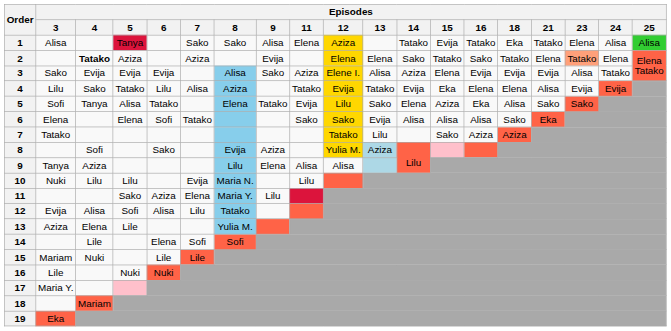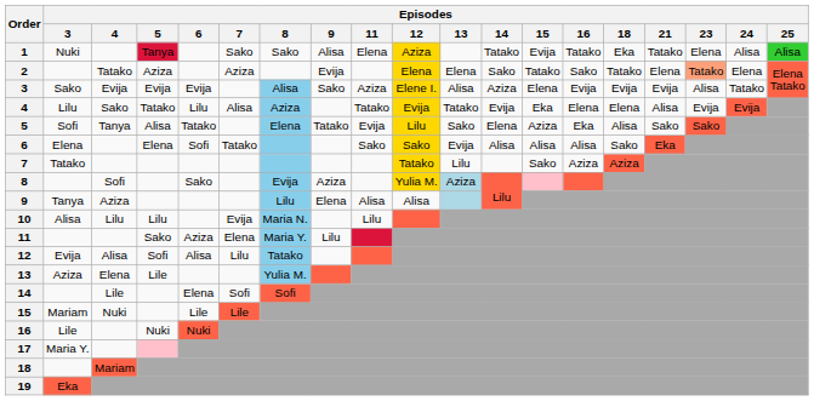 <table class="wikitable" style="text-align:center; font-size:92%">
 <tr>
 <th rowspan=2>Order</th>
 <th colspan=18>Episodes</th>
 </tr>
 <tr>
 <th>3</th>
 <th>4</th>
 <th>5</th>
 <th>6</th>
 <th>7</th>
 <th>8</th>
 <th>9</th>
 <th>11</th>
 <th>12</th>
 <th>13</th>
 <th>14</th>
 <th>15</th>
 <th>16</th>
 <th>18</th>
 <th>21</th>
 <th>23</th>
 <th>24</th>
 <th>25</th>
 </tr>
 <tr>
 <th>1</th>
-<td>Alisa</td>
+<td>Nuki</td>
 <td></td>
 <td bgcolor="crimson"><span>Tanya</span></td>
 <td></td>
 <td>Sako</td>
 <td>Sako</td>
 <td>Alisa</td>
 <td>Elena</td>
 <td style="background:gold;">Aziza</td>
 <td></td>
 <td>Tatako</td>
 <td>Evija</td>
 <td>Tatako</td>
 <td>Eka</td>
 <td>Tatako</td>
 <td>Elena</td>
 <td>Alisa</td>
 <td style="background:limegreen;">Alisa</td>
 </tr>
 <tr>
 <th>2</th>
 <td></td>
-<td><strong>Tatako</strong></td>
+<td>Tatako</td>
 <td>Aziza</td>
 <td></td>
 <td>Aziza</td>
 <td></td>
 <td>Evija</td>
 <td></td>
 <td style="background:gold;">Elena</td>
 <td>Elena</td>
 <td>Sako</td>
 <td>Tatako</td>
 <td>Sako</td>
 <td>Tatako</td>
 <td>Elena</td>
 <td style="background: lightsalmon;">Tatako</td>
 <td>Elena</td>
 <td rowspan=2 style="background:tomato;">Elena<br>Tatako</td>
 </tr>
 <tr>
 <th>3</th>
 <td>Sako</td>
 <td>Evija</td>
 <td>Evija</td>
 <td>Evija</td>
 <td></td>
 <td style="background:skyblue;">Alisa</td>
 <td>Sako</td>
 <td>Aziza</td>
 <td style="background:gold;">Elene I.</td>
 <td>Alisa</td>
 <td>Aziza</td>
 <td>Elena</td>
 <td>Evija</td>
 <td>Evija</td>
 <td>Evija</td>
 <td>Alisa</td>
 <td>Tatako</td>
 </tr>
 <tr>
 <th>4</th>
 <td>Lilu</td>
 <td>Sako</td>
 <td>Tatako</td>
 <td>Lilu</td>
 <td>Alisa</td>
 <td style="background:skyblue;">Aziza</td>
 <td></td>
 <td>Tatako</td>
 <td style="background:gold;">Evija</td>
 <td>Tatako</td>
 <td>Evija</td>
 <td>Eka</td>
 <td>Elena</td>
 <td>Elena</td>
 <td>Alisa</td>
 <td>Evija</td>
 <td style="background:tomato;">Evija</td>
 <td bgcolor="darkgray" colspan=6></td>
 </tr>
 <tr>
 <th>5</th>
 <td>Sofi</td>
 <td>Tanya</td>
 <td>Alisa</td>
 <td>Tatako</td>
 <td></td>
 <td style="background:skyblue;">Elena</td>
 <td>Tatako</td>
 <td>Evija</td>
 <td style="background:gold;">Lilu</td>
 <td>Sako</td>
 <td>Elena</td>
 <td>Aziza</td>
 <td>Eka</td>
 <td>Alisa</td>
 <td>Sako</td>
 <td style="background:tomato;">Sako</td>
 <td bgcolor="darkgray" colspan=6></td>
 </tr>
 <tr>
 <th>6</th>
 <td>Elena</td>
 <td></td>
 <td>Elena</td>
 <td>Sofi</td>
 <td>Tatako</td>
 <td style="background:skyblue;"></td>
 <td></td>
 <td>Sako</td>
 <td style="background:gold;">Sako</td>
 <td>Evija</td>
 <td>Alisa</td>
 <td>Alisa</td>
 <td>Alisa</td>
 <td>Sako</td>
 <td style="background:tomato;">Eka</td>
 <td bgcolor="darkgray" colspan=6></td>
 </tr>
 <tr>
 <th>7</th>
 <td>Tatako</td>
 <td></td>
 <td></td>
 <td></td>
 <td></td>
 <td style="background:skyblue;"></td>
 <td></td>
 <td></td>
 <td style="background:gold;">Tatako</td>
 <td>Lilu</td>
 <td></td>
 <td>Sako</td>
 <td>Aziza</td>
 <td style="background:tomato;">Aziza</td>
 <td bgcolor="darkgray" colspan=6></td>
 </tr>
 <tr>
 <th>8</th>
 <td></td>
 <td>Sofi</td>
 <td></td>
 <td>Sako</td>
 <td></td>
 <td style="background:skyblue;">Evija</td>
 <td>Aziza</td>
 <td></td>
 <td style="background:gold;">Yulia M.</td>
 <td bgcolor="lightblue">Aziza</td>
 <td rowspan=2 style="background:tomato;"> <br>Lilu</td>
 <td bgcolor="pink"></td>
 <td style="background:tomato;"></td>
 <td bgcolor="darkgray" colspan=6></td>
 </tr>
 <tr>
 <th>9</th>
 <td>Tanya</td>
 <td>Aziza</td>
 <td></td>
 <td></td>
 <td></td>
 <td style="background:skyblue;">Lilu</td>
 <td>Elena</td>
 <td>Alisa</td>
 <td>Alisa</td>
 <td bgcolor="lightblue"></td>
 <td bgcolor="darkgray" colspan=7></td>
 </tr>
 <tr>
 <th>10</th>
-<td>Nuki</td>
+<td>Alisa</td>
 <td>Lilu</td>
 <td>Lilu</td>
 <td></td>
 <td>Evija</td>
 <td style="background:skyblue;">Maria N.</td>
 <td></td>
 <td>Lilu</td>
 <td style="background:tomato;"></td>
 <td bgcolor="darkgray" colspan=12></td>
 </tr>
 <tr>
 <th>11</th>
 <td></td>
 <td></td>
 <td>Sako</td>
 <td>Aziza</td>
 <td>Elena</td>
 <td style="background:skyblue;">Maria Y.</td>
 <td>Lilu</td>
 <td style="background:crimson"><span></span></td>
 <td bgcolor="darkgray" colspan=13></td>
 </tr>
 <tr>
 <th>12</th>
 <td>Evija</td>
 <td>Alisa</td>
 <td>Sofi</td>
 <td>Alisa</td>
 <td>Lilu</td>
 <td style="background:skyblue;">Tatako</td>
 <td></td>
 <td bgcolor="tomato"></td>
 <td bgcolor="darkgray" colspan=14></td>
 </tr>
 <tr>
 <th>13</th>
 <td>Aziza</td>
 <td>Elena</td>
 <td>Lile</td>
 <td></td>
 <td></td>
 <td style="background:skyblue;">Yulia M.</td>
 <td style="background:tomato;"></td>
 <td bgcolor="darkgray" colspan=15></td>
 </tr>
 <tr>
 <th>14</th>
 <td></td>
 <td>Lile</td>
 <td></td>
 <td>Elena</td>
 <td>Sofi</td>
 <td style="background:tomato;">Sofi</td>
 <td bgcolor="darkgray" colspan=16></td>
 </tr>
 <tr>
 <th>15</th>
 <td>Mariam</td>
 <td>Nuki</td>
 <td></td>
 <td>Lile</td>
 <td style="background:tomato;">Lile</td>
 <td bgcolor="darkgray" colspan=17></td>
 </tr>
 <tr>
 <th>16</th>
 <td>Lile</td>
 <td></td>
 <td>Nuki</td>
 <td style="background:tomato;">Nuki</td>
 <td bgcolor="darkgray" colspan=18></td>
 </tr>
 <tr>
 <th>17</th>
 <td>Maria Y.</td>
 <td></td>
 <td style="background:pink;"></td>
 <td bgcolor="darkgray" colspan=19></td>
 </tr>
 <tr>
 <th>18</th>
 <td></td>
 <td style="background:tomato;">Mariam</td>
 <td bgcolor="darkgray" colspan=20></td>
 </tr>
 <tr>
 <th>19</th>
 <td style="background:tomato;">Eka</td>
 <td bgcolor="darkgray" colspan=21></td>
 </tr>
 </table>
